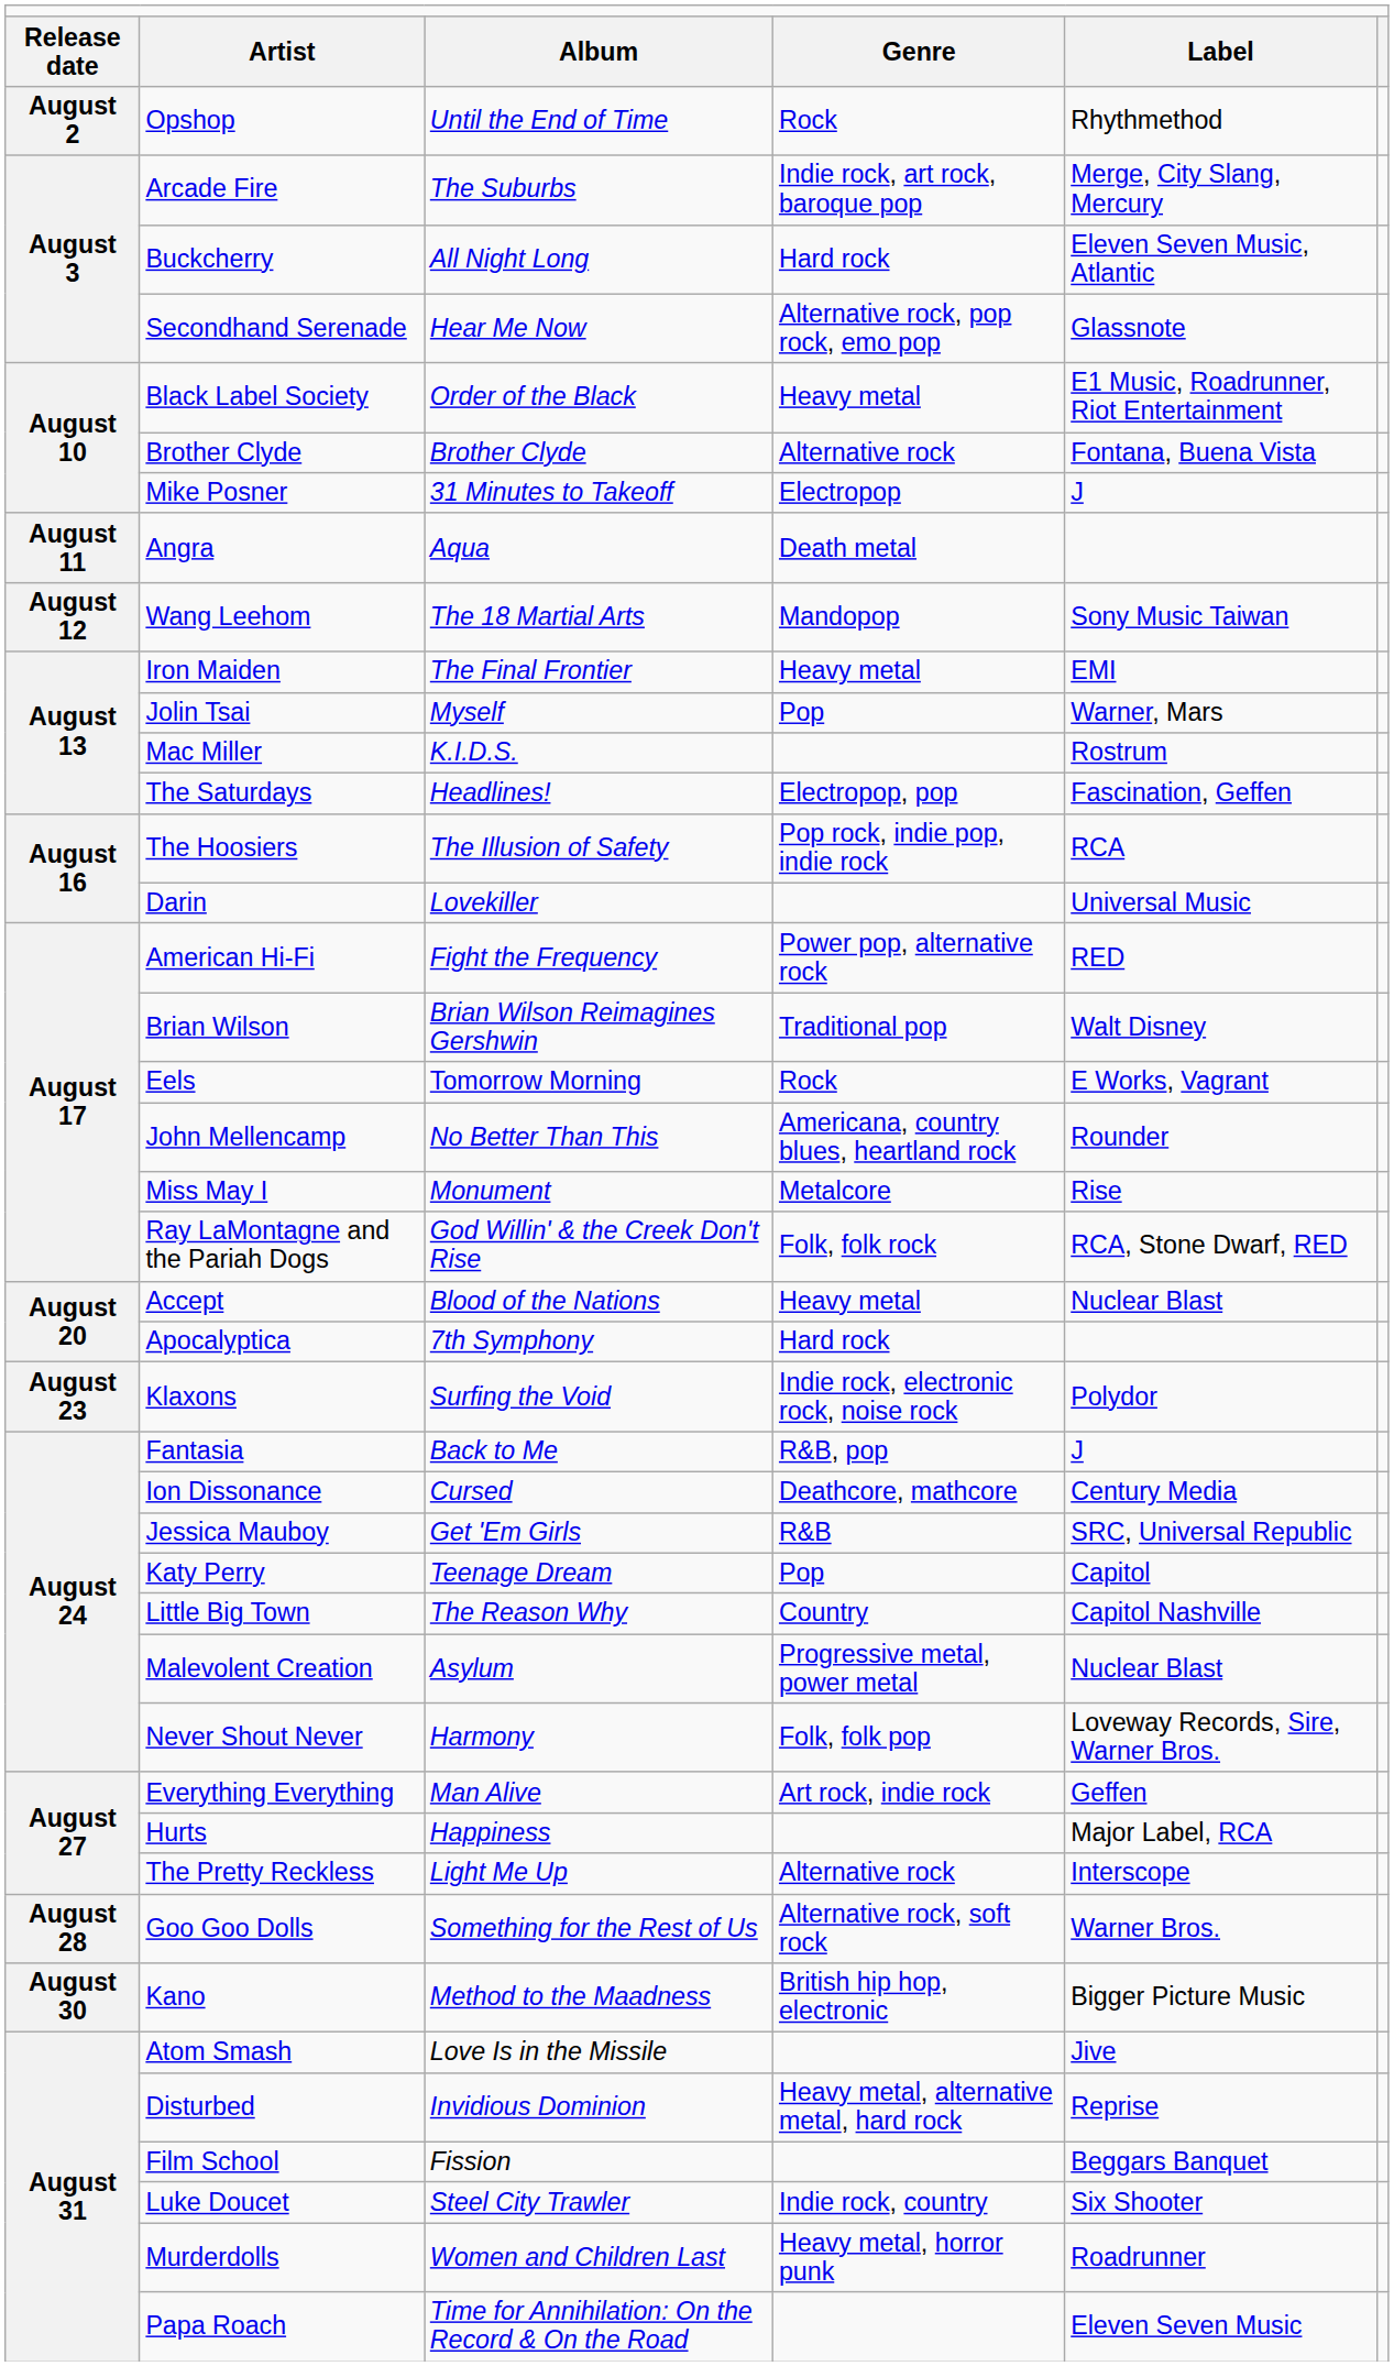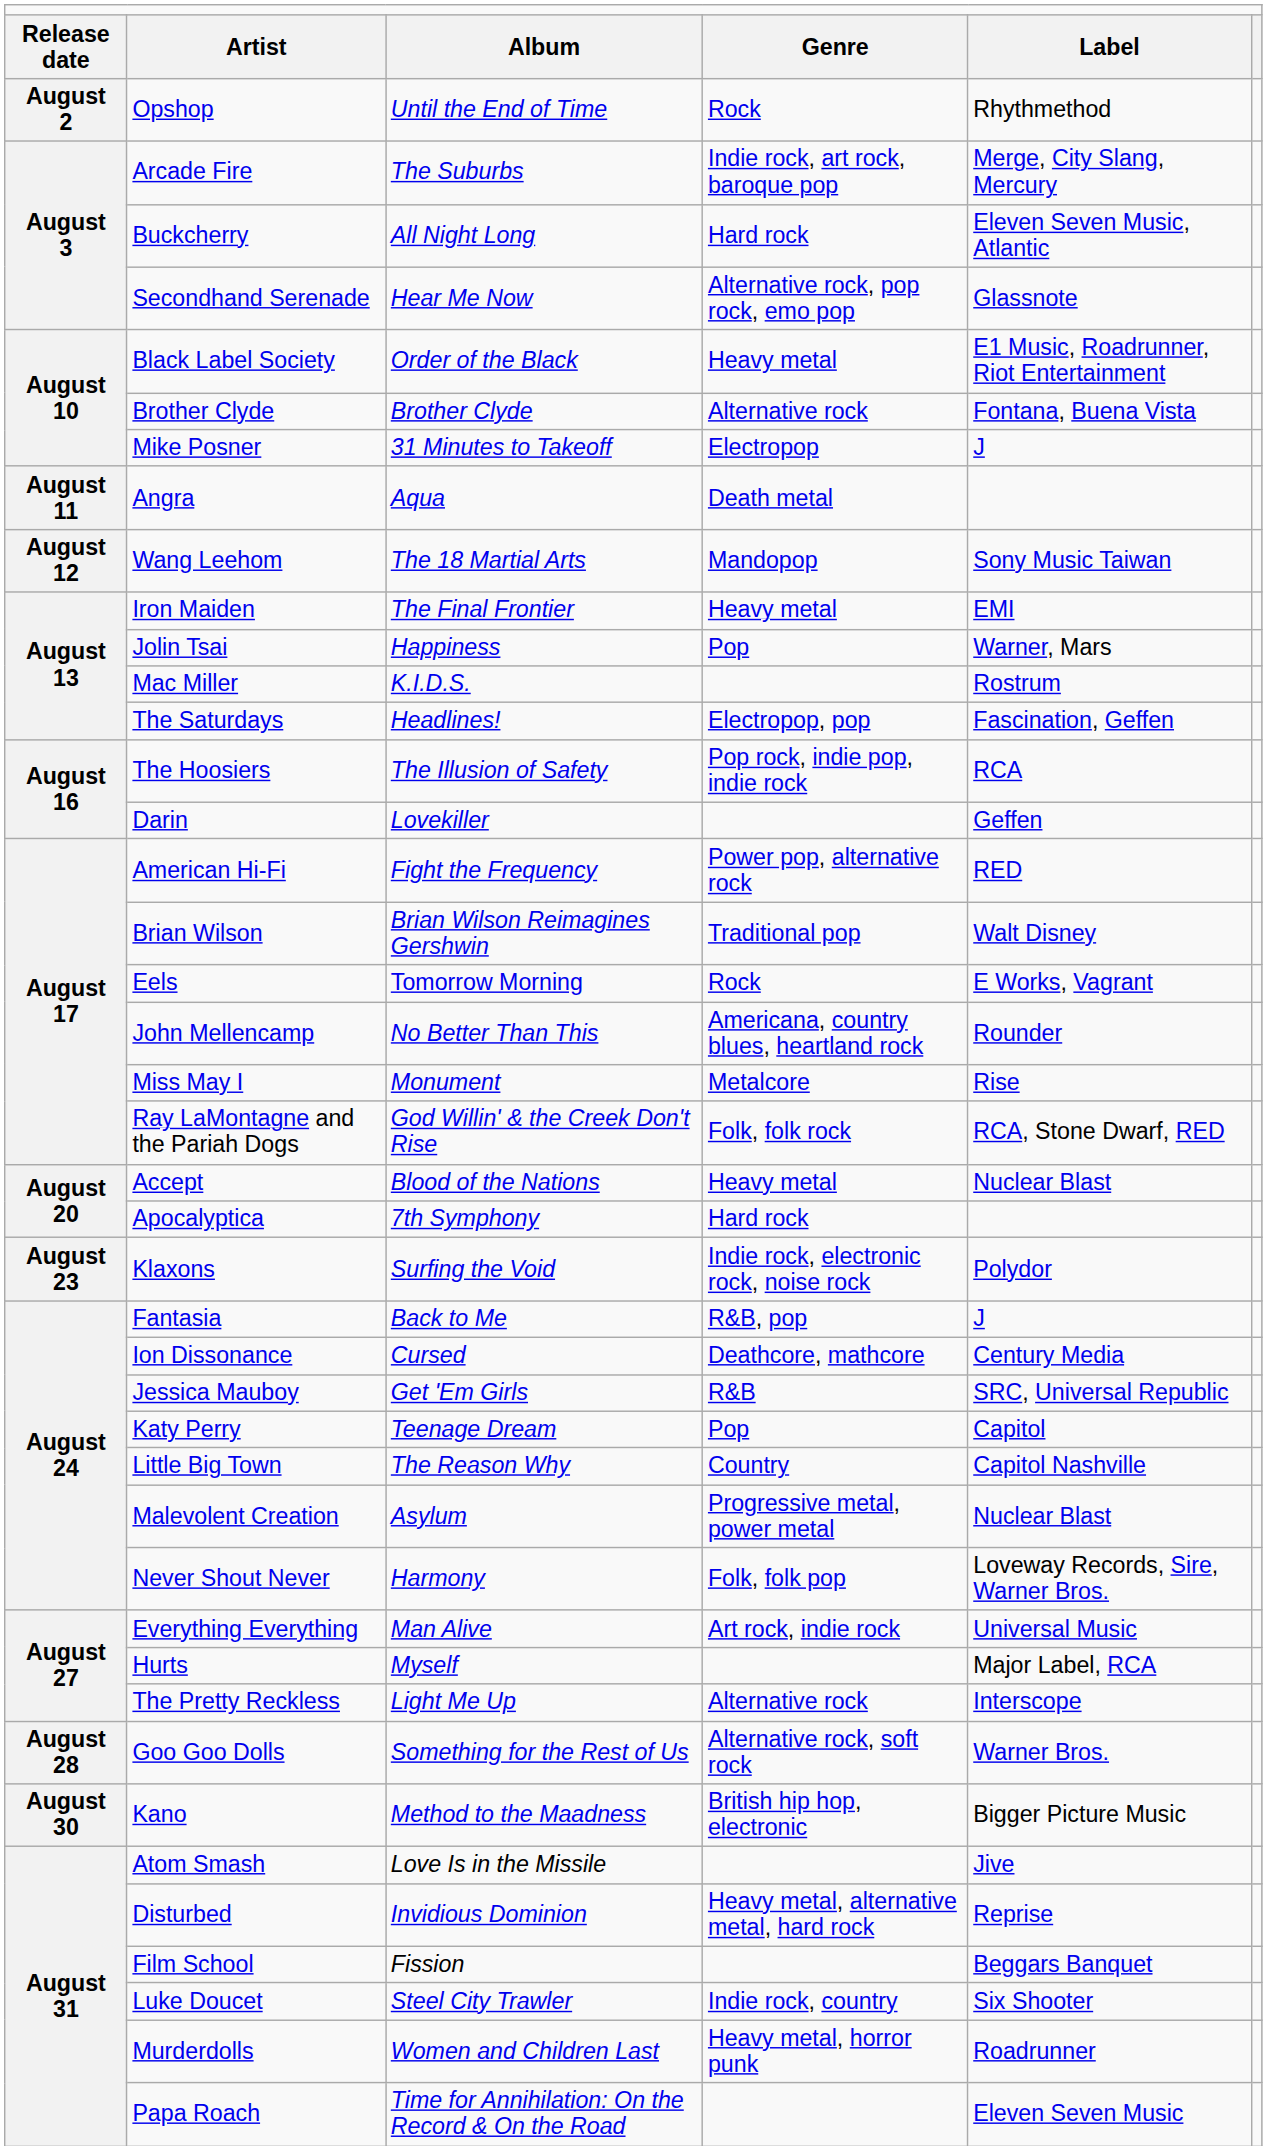 <table class="wikitable plainrowheaders">
 <tr>
 <td colspan="6" style="text-align:center;"></td>
 </tr>
 <tr>
 <th scope="col">Release date</th>
 <th scope="col">Artist</th>
 <th scope="col">Album</th>
 <th scope="col">Genre</th>
 <th scope="col">Label</th>
 <th scope="col"></th>
 </tr>
 <tr>
 <th scope="row" style="text-align:center;">August<br>2</th>
 <td><a href='#'>Opshop</a></td>
 <td><em><a href='#'>Until the End of Time</a></em></td>
 <td><a href='#'>Rock</a></td>
 <td>Rhythmethod</td>
 <td></td>
 </tr>
 <tr>
 <th scope="row" rowspan="3" style="text-align:center;">August<br>3</th>
 <td><a href='#'>Arcade Fire</a></td>
 <td><em><a href='#'>The Suburbs</a></em></td>
 <td><a href='#'>Indie rock</a>, <a href='#'>art rock</a>, <a href='#'>baroque pop</a></td>
 <td><a href='#'>Merge</a>, <a href='#'>City Slang</a>, <a href='#'>Mercury</a></td>
 <td></td>
 </tr>
 <tr>
 <td><a href='#'>Buckcherry</a></td>
 <td><em><a href='#'>All Night Long</a></em></td>
 <td><a href='#'>Hard rock</a></td>
 <td><a href='#'>Eleven Seven Music</a>, <a href='#'>Atlantic</a></td>
 <td></td>
 </tr>
 <tr>
 <td><a href='#'>Secondhand Serenade</a></td>
 <td><em><a href='#'>Hear Me Now</a></em></td>
 <td><a href='#'>Alternative rock</a>, <a href='#'>pop rock</a>, <a href='#'>emo pop</a></td>
 <td><a href='#'>Glassnote</a></td>
 <td></td>
 </tr>
 <tr>
 <th scope="row" rowspan="3" style="text-align:center;">August<br>10</th>
 <td><a href='#'>Black Label Society</a></td>
 <td><em><a href='#'>Order of the Black</a></em></td>
 <td><a href='#'>Heavy metal</a></td>
 <td><a href='#'>E1 Music</a>, <a href='#'>Roadrunner</a>, <a href='#'>Riot Entertainment</a></td>
 <td></td>
 </tr>
 <tr>
 <td><a href='#'>Brother Clyde</a></td>
 <td><em><a href='#'>Brother Clyde</a></em></td>
 <td><a href='#'>Alternative rock</a></td>
 <td><a href='#'>Fontana</a>, <a href='#'>Buena Vista</a></td>
 <td></td>
 </tr>
 <tr>
 <td><a href='#'>Mike Posner</a></td>
 <td><em><a href='#'>31 Minutes to Takeoff</a></em></td>
 <td><a href='#'>Electropop</a></td>
 <td><a href='#'>J</a></td>
 <td></td>
 </tr>
 <tr>
 <th scope="row" style="text-align:center;">August<br>11</th>
 <td><a href='#'>Angra</a></td>
 <td><em><a href='#'>Aqua</a></em></td>
 <td><a href='#'>Death metal</a></td>
 <td></td>
 <td></td>
 </tr>
 <tr>
 <th scope="row" style="text-align:center;">August<br>12</th>
 <td><a href='#'>Wang Leehom</a></td>
 <td><em><a href='#'>The 18 Martial Arts</a></em></td>
 <td><a href='#'>Mandopop</a></td>
 <td><a href='#'>Sony Music Taiwan</a></td>
 <td></td>
 </tr>
 <tr>
 <th scope="row" rowspan="4" style="text-align:center;">August<br>13</th>
 <td><a href='#'>Iron Maiden</a></td>
 <td><em><a href='#'>The Final Frontier</a></em></td>
 <td><a href='#'>Heavy metal</a></td>
 <td><a href='#'>EMI</a></td>
 <td></td>
 </tr>
 <tr>
 <td><a href='#'>Jolin Tsai</a></td>
-<td><em><a href='#'>Myself</a></em></td>
+<td><em><a href='#'>Happiness</a></em></td>
 <td><a href='#'>Pop</a></td>
 <td><a href='#'>Warner</a>, Mars</td>
 <td></td>
 </tr>
 <tr>
 <td><a href='#'>Mac Miller</a></td>
 <td><em><a href='#'>K.I.D.S.</a></em></td>
 <td></td>
 <td><a href='#'>Rostrum</a></td>
 <td></td>
 </tr>
 <tr>
 <td><a href='#'>The Saturdays</a></td>
 <td><em><a href='#'>Headlines!</a></em></td>
 <td><a href='#'>Electropop</a>, <a href='#'>pop</a></td>
 <td><a href='#'>Fascination</a>, <a href='#'>Geffen</a></td>
 <td></td>
 </tr>
 <tr>
 <th scope="row" rowspan="2" style="text-align:center;">August<br>16</th>
 <td><a href='#'>The Hoosiers</a></td>
 <td><em><a href='#'>The Illusion of Safety</a></em></td>
 <td><a href='#'>Pop rock</a>, <a href='#'>indie pop</a>, <a href='#'>indie rock</a></td>
 <td><a href='#'>RCA</a></td>
 <td></td>
 </tr>
 <tr>
 <td><a href='#'>Darin</a></td>
 <td><em><a href='#'>Lovekiller</a></em></td>
 <td></td>
-<td><a href='#'>Universal Music</a></td>
+<td><a href='#'>Geffen</a></td>
 <td></td>
 </tr>
 <tr>
 <th scope="row" rowspan="6" style="text-align:center;">August<br>17</th>
 <td><a href='#'>American Hi-Fi</a></td>
 <td><em><a href='#'>Fight the Frequency</a></em></td>
 <td><a href='#'>Power pop</a>, <a href='#'>alternative rock</a></td>
 <td><a href='#'>RED</a></td>
 <td></td>
 </tr>
 <tr>
 <td><a href='#'>Brian Wilson</a></td>
 <td><em><a href='#'>Brian Wilson Reimagines Gershwin</a></em></td>
 <td><a href='#'>Traditional pop</a></td>
 <td><a href='#'>Walt Disney</a></td>
 <td></td>
 </tr>
 <tr>
 <td><a href='#'>Eels</a></td>
 <td><a href='#'>Tomorrow Morning</a></td>
 <td><a href='#'>Rock</a></td>
 <td><a href='#'>E Works</a>, <a href='#'>Vagrant</a></td>
 <td></td>
 </tr>
 <tr>
 <td><a href='#'>John Mellencamp</a></td>
 <td><em><a href='#'>No Better Than This</a></em></td>
 <td><a href='#'>Americana</a>, <a href='#'>country blues</a>, <a href='#'>heartland rock</a></td>
 <td><a href='#'>Rounder</a></td>
 <td></td>
 </tr>
 <tr>
 <td><a href='#'>Miss May I</a></td>
 <td><em><a href='#'>Monument</a></em></td>
 <td><a href='#'>Metalcore</a></td>
 <td><a href='#'>Rise</a></td>
 <td></td>
 </tr>
 <tr>
 <td><a href='#'>Ray LaMontagne</a> and the Pariah Dogs</td>
 <td><em><a href='#'>God Willin' & the Creek Don't Rise</a></em></td>
 <td><a href='#'>Folk</a>, <a href='#'>folk rock</a></td>
 <td><a href='#'>RCA</a>, Stone Dwarf, <a href='#'>RED</a></td>
 <td></td>
 </tr>
 <tr>
 <th scope="row" rowspan="2" style="text-align:center;">August<br>20</th>
 <td><a href='#'>Accept</a></td>
 <td><em><a href='#'>Blood of the Nations</a></em></td>
 <td><a href='#'>Heavy metal</a></td>
 <td><a href='#'>Nuclear Blast</a></td>
 <td></td>
 </tr>
 <tr>
 <td><a href='#'>Apocalyptica</a></td>
 <td><em><a href='#'>7th Symphony</a></em></td>
 <td><a href='#'>Hard rock</a></td>
 <td></td>
 <td></td>
 </tr>
 <tr>
 <th scope="row" style="text-align:center;">August<br>23</th>
 <td><a href='#'>Klaxons</a></td>
 <td><em><a href='#'>Surfing the Void</a></em></td>
 <td><a href='#'>Indie rock</a>, <a href='#'>electronic rock</a>, <a href='#'>noise rock</a></td>
 <td><a href='#'>Polydor</a></td>
 <td></td>
 </tr>
 <tr>
 <th scope="row" rowspan="7" style="text-align:center;">August<br>24</th>
 <td><a href='#'>Fantasia</a></td>
 <td><em><a href='#'>Back to Me</a></em></td>
 <td><a href='#'>R&B</a>, <a href='#'>pop</a></td>
 <td><a href='#'>J</a></td>
 <td></td>
 </tr>
 <tr>
 <td><a href='#'>Ion Dissonance</a></td>
 <td><em><a href='#'>Cursed</a></em></td>
 <td><a href='#'>Deathcore</a>, <a href='#'>mathcore</a></td>
 <td><a href='#'>Century Media</a></td>
 <td></td>
 </tr>
 <tr>
 <td><a href='#'>Jessica Mauboy</a></td>
 <td><em><a href='#'>Get 'Em Girls</a></em></td>
 <td><a href='#'>R&B</a></td>
 <td><a href='#'>SRC</a>, <a href='#'>Universal Republic</a></td>
 <td></td>
 </tr>
 <tr>
 <td><a href='#'>Katy Perry</a></td>
 <td><em><a href='#'>Teenage Dream</a></em></td>
 <td><a href='#'>Pop</a></td>
 <td><a href='#'>Capitol</a></td>
 <td></td>
 </tr>
 <tr>
 <td><a href='#'>Little Big Town</a></td>
 <td><em><a href='#'>The Reason Why</a></em></td>
 <td><a href='#'>Country</a></td>
 <td><a href='#'>Capitol Nashville</a></td>
 <td></td>
 </tr>
 <tr>
 <td><a href='#'>Malevolent Creation</a></td>
 <td><em><a href='#'>Asylum</a></em></td>
 <td><a href='#'>Progressive metal</a>, <a href='#'>power metal</a></td>
 <td><a href='#'>Nuclear Blast</a></td>
 <td></td>
 </tr>
 <tr>
 <td><a href='#'>Never Shout Never</a></td>
 <td><em><a href='#'>Harmony</a></em></td>
 <td><a href='#'>Folk</a>, <a href='#'>folk pop</a></td>
 <td>Loveway Records, <a href='#'>Sire</a>, <a href='#'>Warner Bros.</a></td>
 <td></td>
 </tr>
 <tr>
 <th scope="row" rowspan="3" style="text-align:center;">August<br>27</th>
 <td><a href='#'>Everything Everything</a></td>
 <td><em><a href='#'>Man Alive</a></em></td>
 <td><a href='#'>Art rock</a>, <a href='#'>indie rock</a></td>
-<td><a href='#'>Geffen</a></td>
+<td><a href='#'>Universal Music</a></td>
 <td></td>
 </tr>
 <tr>
 <td><a href='#'>Hurts</a></td>
-<td><em><a href='#'>Happiness</a></em></td>
+<td><em><a href='#'>Myself</a></em></td>
 <td></td>
 <td>Major Label, <a href='#'>RCA</a></td>
 <td></td>
 </tr>
 <tr>
 <td><a href='#'>The Pretty Reckless</a></td>
 <td><em><a href='#'>Light Me Up</a></em></td>
 <td><a href='#'>Alternative rock</a></td>
 <td><a href='#'>Interscope</a></td>
 <td></td>
 </tr>
 <tr>
 <th scope="row" style="text-align:center;">August<br>28</th>
 <td><a href='#'>Goo Goo Dolls</a></td>
 <td><em><a href='#'>Something for the Rest of Us</a></em></td>
 <td><a href='#'>Alternative rock</a>, <a href='#'>soft rock</a></td>
 <td><a href='#'>Warner Bros.</a></td>
 <td></td>
 </tr>
 <tr>
 <th scope="row" style="text-align:center;">August<br>30</th>
 <td><a href='#'>Kano</a></td>
 <td><em><a href='#'>Method to the Maadness</a></em></td>
 <td><a href='#'>British hip hop</a>, <a href='#'>electronic</a></td>
 <td>Bigger Picture Music</td>
 <td></td>
 </tr>
 <tr>
 <th scope="row" rowspan="6" style="text-align:center;">August<br>31</th>
 <td><a href='#'>Atom Smash</a></td>
 <td><em>Love Is in the Missile</em></td>
 <td></td>
 <td><a href='#'>Jive</a></td>
 <td></td>
 </tr>
 <tr>
 <td><a href='#'>Disturbed</a></td>
 <td><em><a href='#'>Invidious Dominion</a></em></td>
 <td><a href='#'>Heavy metal</a>, <a href='#'>alternative metal</a>, <a href='#'>hard rock</a></td>
 <td><a href='#'>Reprise</a></td>
 <td></td>
 </tr>
 <tr>
 <td><a href='#'>Film School</a></td>
 <td><em>Fission</em></td>
 <td></td>
 <td><a href='#'>Beggars Banquet</a></td>
 <td></td>
 </tr>
 <tr>
 <td><a href='#'>Luke Doucet</a></td>
 <td><em><a href='#'>Steel City Trawler</a></em></td>
 <td><a href='#'>Indie rock</a>, <a href='#'>country</a></td>
 <td><a href='#'>Six Shooter</a></td>
 <td></td>
 </tr>
 <tr>
 <td><a href='#'>Murderdolls</a></td>
 <td><em><a href='#'>Women and Children Last</a></em></td>
 <td><a href='#'>Heavy metal</a>, <a href='#'>horror punk</a></td>
 <td><a href='#'>Roadrunner</a></td>
 <td></td>
 </tr>
 <tr>
 <td><a href='#'>Papa Roach</a></td>
 <td><em><a href='#'>Time for Annihilation: On the Record & On the Road</a></em></td>
 <td></td>
 <td><a href='#'>Eleven Seven Music</a></td>
 <td></td>
 </tr>
 </table>
